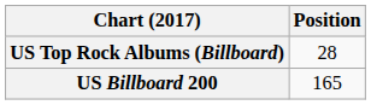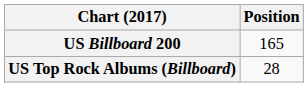 <table class="wikitable sortable plainrowheaders" style="text-align:center">
 <tr>
 <th scope="col">Chart (2017)</th>
 <th scope="col">Position</th>
 </tr>
 <tr>
+<th scope="row">US <em>Billboard</em> 200</th>
+<td>165</td>
+</tr>
+<tr>
 <th scope="row">US Top Rock Albums (<em>Billboard</em>)</th>
 <td>28</td>
 </tr>
-<tr>
-<th scope="row">US <em>Billboard</em> 200</th>
-<td>165</td>
-</tr>
 </table>
